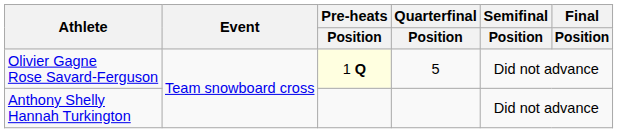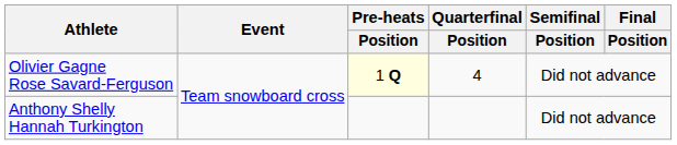 <table class="wikitable" style="font-size:90%">
 <tr>
 <th rowspan="2">Athlete</th>
 <th rowspan="2">Event</th>
 <th>Pre-heats</th>
 <th>Quarterfinal</th>
 <th>Semifinal</th>
 <th>Final</th>
 </tr>
 <tr style="font-size:95%">
 <th>Position</th>
 <th>Position</th>
 <th>Position</th>
 <th>Position</th>
 </tr>
 <tr align=center>
 <td align=left><a href='#'>Olivier Gagne</a><br><a href='#'>Rose Savard-Ferguson</a></td>
 <td align=left rowspan=2><a href='#'>Team snowboard cross</a></td>
 <td style="background: lightyellow;">1 <strong>Q</strong></td>
-<td>5</td>
+<td>4</td>
 <td colspan=2>Did not advance</td>
 </tr>
 <tr align=center>
 <td align=left><a href='#'>Anthony Shelly</a><br><a href='#'>Hannah Turkington</a></td>
 <td></td>
 <td></td>
 <td colspan=2>Did not advance</td>
 </tr>
 </table>
